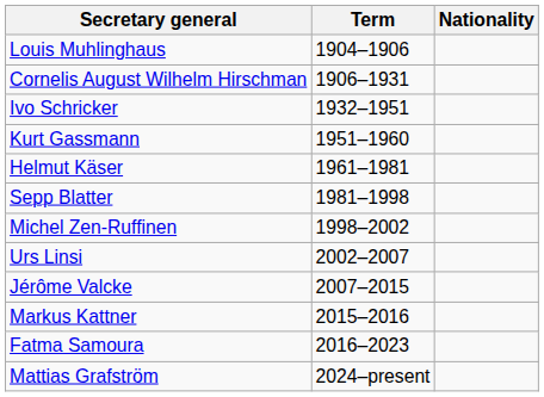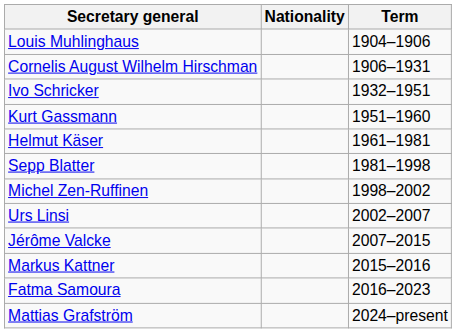 <table class="wikitable">
 <tr>
 <th>Secretary general</th>
+<th>Nationality</th>
 <th>Term</th>
-<th>Nationality</th>
 </tr>
 <tr>
 <td><a href='#'>Louis Muhlinghaus</a></td>
+<td></td>
 <td>1904–1906</td>
-<td></td>
 </tr>
 <tr>
 <td><a href='#'>Cornelis August Wilhelm Hirschman</a></td>
+<td></td>
 <td>1906–1931</td>
-<td></td>
 </tr>
 <tr>
 <td><a href='#'>Ivo Schricker</a></td>
+<td></td>
 <td>1932–1951</td>
-<td></td>
 </tr>
 <tr>
 <td><a href='#'>Kurt Gassmann</a></td>
+<td></td>
 <td>1951–1960</td>
-<td></td>
 </tr>
 <tr>
 <td><a href='#'>Helmut Käser</a></td>
+<td></td>
 <td>1961–1981</td>
-<td></td>
 </tr>
 <tr>
 <td><a href='#'>Sepp Blatter</a></td>
+<td></td>
 <td>1981–1998</td>
-<td></td>
 </tr>
 <tr>
 <td><a href='#'>Michel Zen-Ruffinen</a></td>
+<td></td>
 <td>1998–2002</td>
-<td></td>
 </tr>
 <tr>
 <td><a href='#'>Urs Linsi</a></td>
+<td></td>
 <td>2002–2007</td>
-<td></td>
 </tr>
 <tr>
 <td><a href='#'>Jérôme Valcke</a></td>
+<td></td>
 <td>2007–2015</td>
-<td></td>
 </tr>
 <tr>
 <td><a href='#'>Markus Kattner</a> </td>
+<td></td>
 <td>2015–2016</td>
-<td></td>
 </tr>
 <tr>
 <td><a href='#'>Fatma Samoura</a></td>
+<td></td>
 <td>2016–2023</td>
-<td></td>
 </tr>
 <tr>
 <td><a href='#'>Mattias Grafström</a></td>
+<td></td>
 <td>2024–present</td>
-<td></td>
 </tr>
 </table>
